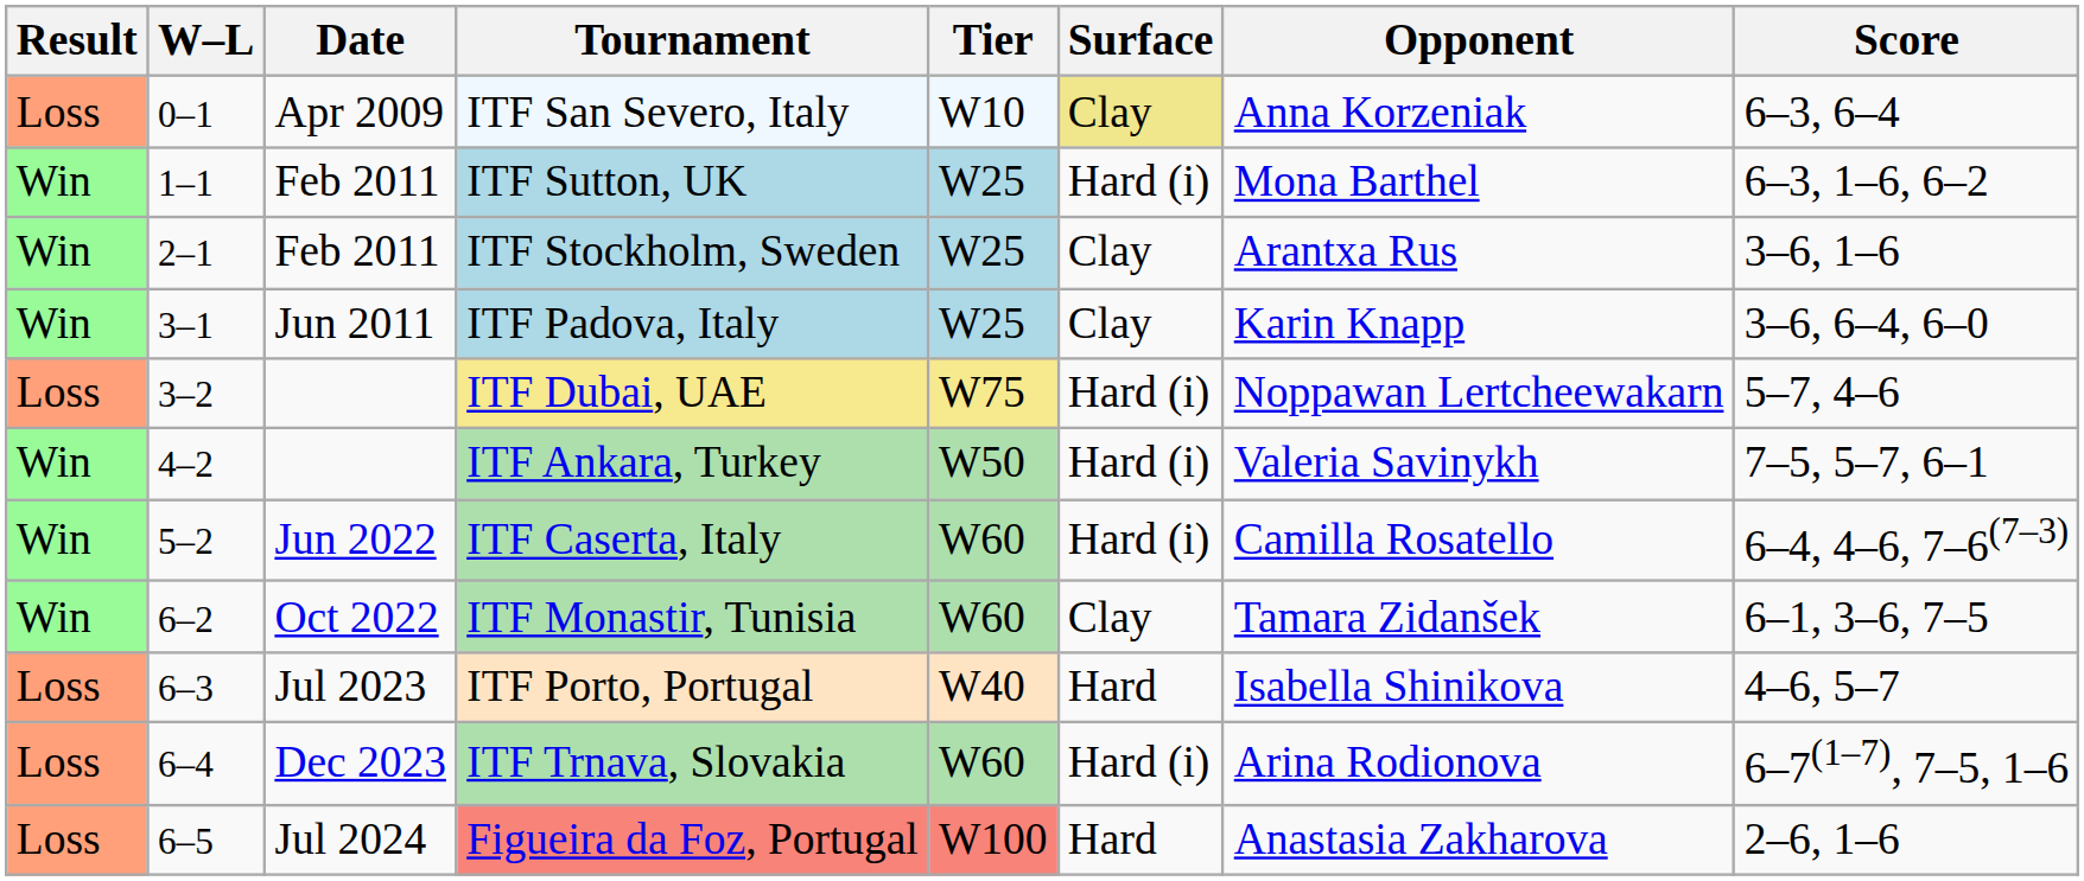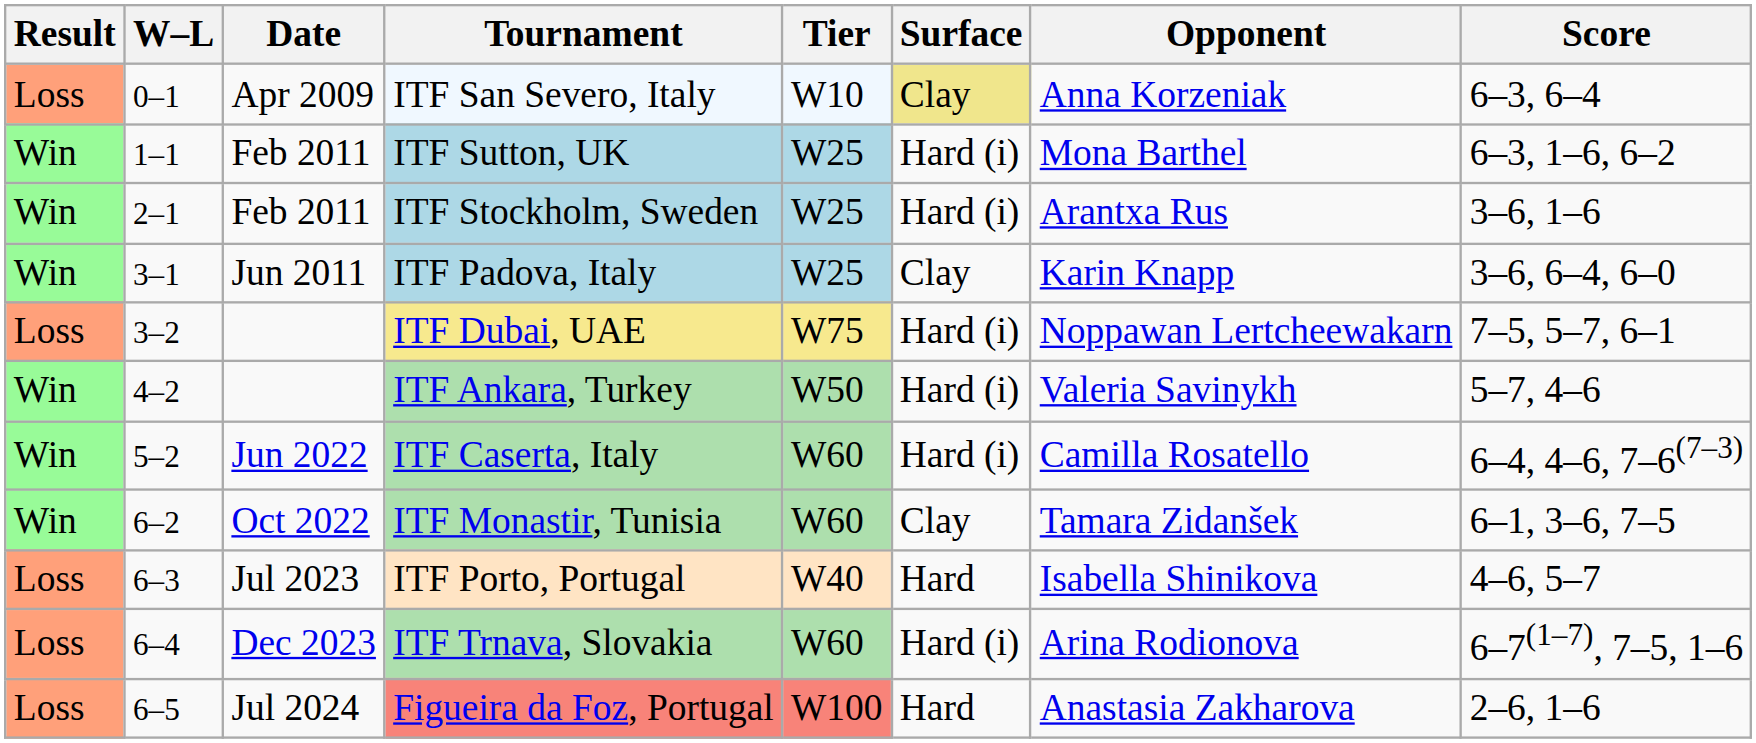 <table class="sortable wikitable">
 <tr>
 <th>Result</th>
 <th class="unsortable">W–L</th>
 <th>Date</th>
 <th>Tournament</th>
 <th>Tier</th>
 <th>Surface</th>
 <th>Opponent</th>
 <th class="unsortable">Score</th>
 </tr>
 <tr>
 <td bgcolor=FFA07A>Loss</td>
 <td><small>0–1</small></td>
 <td>Apr 2009</td>
 <td style="background:#f0f8ff;">ITF San Severo, Italy</td>
 <td style="background:#f0f8ff;">W10</td>
 <td style="background: khaki;">Clay</td>
 <td> <a href='#'>Anna Korzeniak</a></td>
 <td>6–3, 6–4</td>
 </tr>
 <tr>
 <td bgcolor=98FB98>Win</td>
 <td><small>1–1</small></td>
 <td>Feb 2011</td>
 <td style="background:lightblue;">ITF Sutton, UK</td>
 <td style="background:lightblue;">W25</td>
 <td>Hard (i)</td>
 <td> <a href='#'>Mona Barthel</a></td>
 <td>6–3, 1–6, 6–2</td>
 </tr>
 <tr>
 <td bgcolor=98FB98>Win</td>
 <td><small>2–1</small></td>
 <td>Feb 2011</td>
 <td style="background:lightblue;">ITF Stockholm, Sweden</td>
 <td style="background:lightblue;">W25</td>
-<td>Clay</td>
+<td>Hard (i)</td>
 <td> <a href='#'>Arantxa Rus</a></td>
 <td>3–6, 1–6</td>
 </tr>
 <tr>
 <td bgcolor=98FB98>Win</td>
 <td><small>3–1</small></td>
 <td>Jun 2011</td>
 <td style="background:lightblue;">ITF Padova, Italy</td>
 <td style="background:lightblue;">W25</td>
 <td>Clay</td>
 <td> <a href='#'>Karin Knapp</a></td>
 <td>3–6, 6–4, 6–0</td>
 </tr>
 <tr>
 <td bgcolor=FFA07A>Loss</td>
 <td><small>3–2</small></td>
 <td><a href='#'></a></td>
 <td style="background:#f7e98e;"><a href='#'>ITF Dubai</a>, UAE</td>
 <td style="background:#f7e98e;">W75</td>
 <td>Hard (i)</td>
 <td> <a href='#'>Noppawan Lertcheewakarn</a></td>
-<td>5–7, 4–6</td>
+<td>7–5, 5–7, 6–1</td>
 </tr>
 <tr>
 <td bgcolor=98FB98>Win</td>
 <td><small>4–2</small></td>
 <td><a href='#'></a></td>
 <td style="background:#addfad;"><a href='#'>ITF Ankara</a>, Turkey</td>
 <td style="background:#addfad;">W50</td>
 <td>Hard (i)</td>
 <td> <a href='#'>Valeria Savinykh</a></td>
-<td>7–5, 5–7, 6–1</td>
+<td>5–7, 4–6</td>
 </tr>
 <tr>
 <td bgcolor=98FB98>Win</td>
 <td><small>5–2</small></td>
 <td><a href='#'>Jun 2022</a></td>
 <td style="background:#addfad;"><a href='#'>ITF Caserta</a>, Italy</td>
 <td style="background:#addfad;">W60</td>
 <td>Hard (i)</td>
 <td> <a href='#'>Camilla Rosatello</a></td>
 <td>6–4, 4–6, 7–6<sup>(7–3)</sup></td>
 </tr>
 <tr>
 <td bgcolor=98FB98>Win</td>
 <td><small>6–2</small></td>
 <td><a href='#'>Oct 2022</a></td>
 <td style="background:#addfad;"><a href='#'>ITF Monastir</a>, Tunisia</td>
 <td style="background:#addfad;">W60</td>
 <td>Clay</td>
 <td> <a href='#'>Tamara Zidanšek</a></td>
 <td>6–1, 3–6, 7–5</td>
 </tr>
 <tr>
 <td bgcolor=ffa07a>Loss</td>
 <td><small>6–3</small></td>
 <td>Jul 2023</td>
 <td style="background:#ffe4c4;">ITF Porto, Portugal</td>
 <td style="background:#ffe4c4;">W40</td>
 <td>Hard</td>
 <td> <a href='#'>Isabella Shinikova</a></td>
 <td>4–6, 5–7</td>
 </tr>
 <tr>
 <td style="background:#ffa07a;">Loss</td>
 <td><small>6–4</small></td>
 <td><a href='#'>Dec 2023</a></td>
 <td bgcolor=addfad><a href='#'>ITF Trnava</a>, Slovakia</td>
 <td bgcolor=addfad>W60</td>
 <td>Hard (i)</td>
 <td> <a href='#'>Arina Rodionova</a></td>
 <td>6–7<sup>(1–7)</sup>, 7–5, 1–6</td>
 </tr>
 <tr>
 <td style="background:#ffa07a;">Loss</td>
 <td><small>6–5</small></td>
 <td>Jul 2024</td>
 <td style="background:#f88379;"><a href='#'>Figueira da Foz</a>, Portugal</td>
 <td style="background:#f88379;">W100</td>
 <td>Hard</td>
 <td> <a href='#'>Anastasia Zakharova</a></td>
 <td>2–6, 1–6</td>
 </tr>
 </table>
